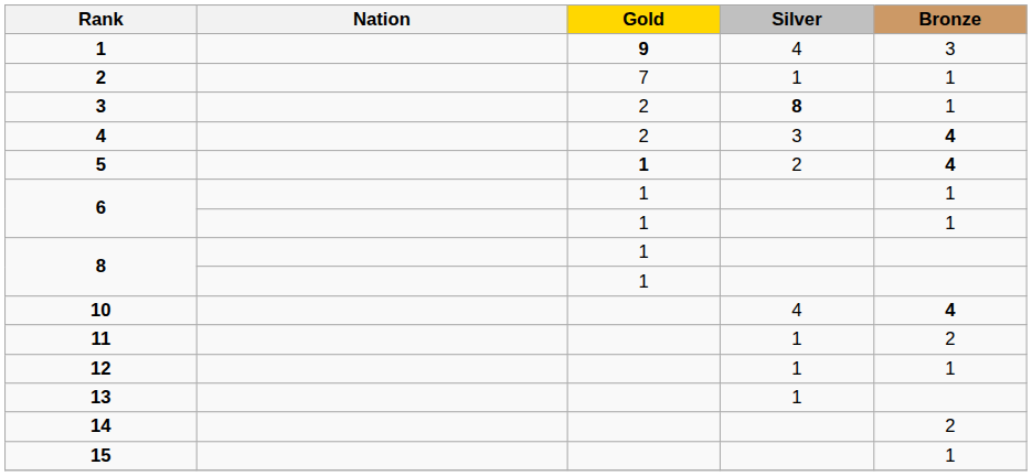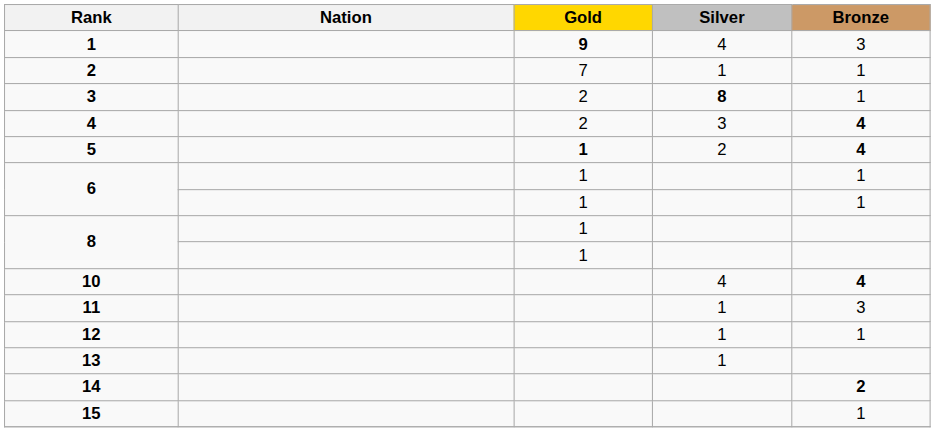 <table class="wikitable collapsible autocollapse plainrowheaders" width=70.5% style="text-align:center;">
 <tr style="background-color:#EDEDED;">
 <th width=100px class="hintergrundfarbe5">Rank</th>
 <th width=200px class="hintergrundfarbe6">Nation</th>
 <th style="background:  gold; width:15%">Gold</th>
 <th style="background: silver; width:15%">Silver</th>
 <th style="background: #CC9966; width:15%">Bronze</th>
 </tr>
 <tr>
 <td><strong>1</strong></td>
 <td align=left></td>
 <td><strong>9</strong></td>
 <td>4</td>
 <td>3</td>
 </tr>
 <tr>
 <td><strong>2</strong></td>
 <td align=left></td>
 <td>7</td>
 <td>1</td>
 <td>1</td>
 </tr>
 <tr>
 <td><strong>3</strong></td>
 <td align=left></td>
 <td>2</td>
 <td><strong>8</strong></td>
 <td>1</td>
 </tr>
 <tr>
 <td><strong>4</strong></td>
 <td align=left></td>
 <td>2</td>
 <td>3</td>
 <td><strong>4</strong></td>
 </tr>
 <tr>
 <td><strong>5</strong></td>
 <td align=left></td>
 <td><strong>1</strong></td>
 <td>2</td>
 <td><strong>4</strong></td>
 </tr>
 <tr>
 <td rowspan=2><strong>6</strong></td>
 <td align=left></td>
 <td>1</td>
 <td></td>
 <td>1</td>
 </tr>
 <tr>
 <td align=left></td>
 <td>1</td>
 <td></td>
 <td>1</td>
 </tr>
 <tr>
 <td rowspan=2><strong>8</strong></td>
 <td align=left></td>
 <td>1</td>
 <td></td>
 <td></td>
 </tr>
 <tr>
 <td align=left></td>
 <td>1</td>
 <td></td>
 <td></td>
 </tr>
 <tr>
 <td><strong>10</strong></td>
 <td align=left></td>
 <td></td>
 <td>4</td>
 <td><strong>4</strong></td>
 </tr>
 <tr>
 <td><strong>11</strong></td>
 <td align=left></td>
 <td></td>
 <td>1</td>
-<td>2</td>
+<td>3</td>
 </tr>
 <tr>
 <td><strong>12</strong></td>
 <td align=left></td>
 <td></td>
 <td>1</td>
 <td>1</td>
 </tr>
 <tr>
 <td><strong>13</strong></td>
 <td align=left></td>
 <td></td>
 <td>1</td>
 <td></td>
 </tr>
 <tr>
 <td><strong>14</strong></td>
 <td align=left></td>
 <td></td>
 <td></td>
-<td>2</td>
+<td><strong>2</strong></td>
 </tr>
 <tr>
 <td><strong>15</strong></td>
 <td align=left></td>
 <td></td>
 <td></td>
 <td>1</td>
 </tr>
 <tr>
 </tr>
 </table>
